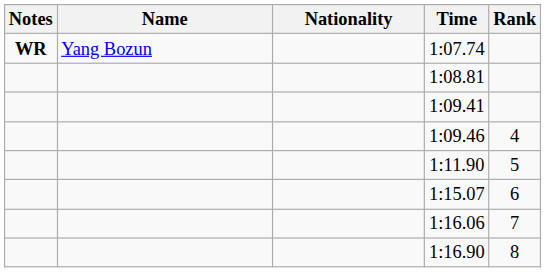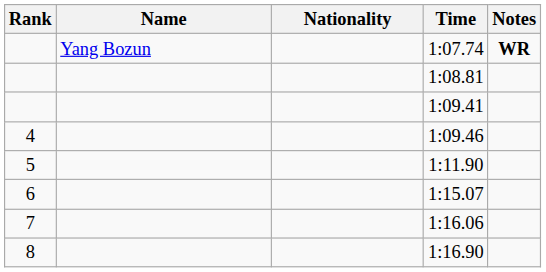 <table class="wikitable sortable" style="text-align:center">
 <tr>
-<th>Notes</th>
+<th>Rank</th>
 <th style="width:180px">Name</th>
 <th style="width:125px">Nationality</th>
 <th>Time</th>
-<th>Rank</th>
+<th>Notes</th>
 </tr>
 <tr>
-<td><strong>WR</strong></td>
+<td></td>
 <td style="text-align:left;"><a href='#'>Yang Bozun</a></td>
 <td style="text-align:left;"></td>
 <td>1:07.74</td>
-<td></td>
+<td><strong>WR</strong></td>
 </tr>
 <tr>
 <td></td>
 <td style="text-align:left;"></td>
 <td style="text-align:left;"></td>
 <td>1:08.81</td>
 <td></td>
 </tr>
 <tr>
 <td></td>
 <td style="text-align:left;"></td>
 <td style="text-align:left;"></td>
 <td>1:09.41</td>
 <td></td>
 </tr>
 <tr>
-<td></td>
+<td>4</td>
 <td style="text-align:left;"></td>
 <td style="text-align:left;"></td>
 <td>1:09.46</td>
-<td>4</td>
+<td></td>
 </tr>
 <tr>
-<td></td>
+<td>5</td>
 <td style="text-align:left;"></td>
 <td style="text-align:left;"></td>
 <td>1:11.90</td>
-<td>5</td>
+<td></td>
 </tr>
 <tr>
-<td></td>
+<td>6</td>
 <td style="text-align:left;"></td>
 <td style="text-align:left;"></td>
 <td>1:15.07</td>
-<td>6</td>
+<td></td>
 </tr>
 <tr>
-<td></td>
+<td>7</td>
 <td style="text-align:left;"></td>
 <td style="text-align:left;"></td>
 <td>1:16.06</td>
-<td>7</td>
+<td></td>
 </tr>
 <tr>
-<td></td>
+<td>8</td>
 <td style="text-align:left;"></td>
 <td style="text-align:left;"></td>
 <td>1:16.90</td>
-<td>8</td>
+<td></td>
 </tr>
 </table>
